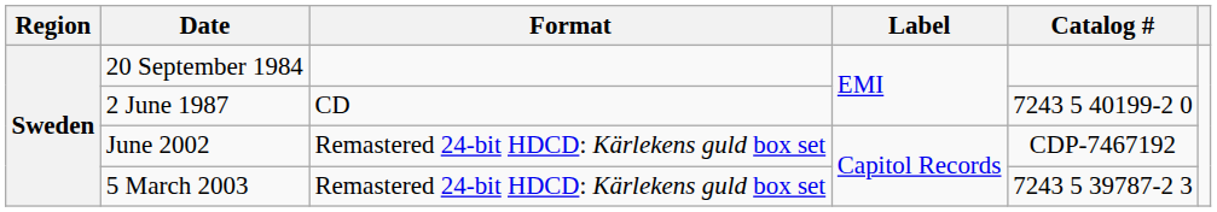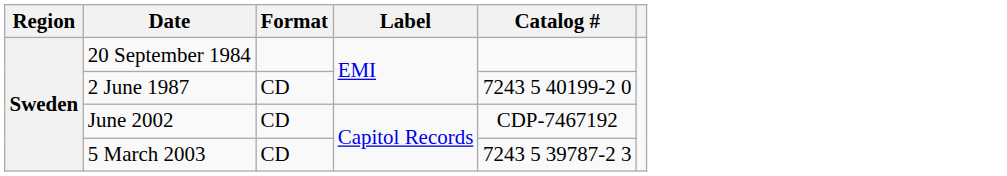 <table class="wikitable plainrowheaders">
 <tr>
 <th scope="col">Region</th>
 <th scope="col">Date</th>
 <th scope="col">Format</th>
 <th scope="col">Label</th>
 <th scope="col">Catalog #</th>
 <th scope="col"></th>
 </tr>
 <tr>
 <th scope="row" rowspan="4">Sweden</th>
 <td>20 September 1984</td>
 <td></td>
 <td rowspan="2"><a href='#'>EMI</a></td>
 <td style="text-align:center;"></td>
 <td rowspan="4" align="center"></td>
 </tr>
 <tr>
 <td>2 June 1987</td>
 <td>CD</td>
 <td style="text-align:center;">7243 5 40199-2 0</td>
 </tr>
 <tr>
 <td>June 2002</td>
-<td>Remastered <a href='#'>24-bit</a> <a href='#'>HDCD</a>: <em>Kärlekens guld</em> <a href='#'>box set</a></td>
+<td>CD</td>
 <td rowspan="2"><a href='#'>Capitol Records</a></td>
 <td style="text-align:center;">CDP-7467192</td>
 </tr>
 <tr>
 <td>5 March 2003</td>
-<td>Remastered <a href='#'>24-bit</a> <a href='#'>HDCD</a>: <em>Kärlekens guld</em> <a href='#'>box set</a></td>
+<td>CD</td>
 <td style="text-align:center;">7243 5 39787-2 3</td>
 </tr>
 </table>
